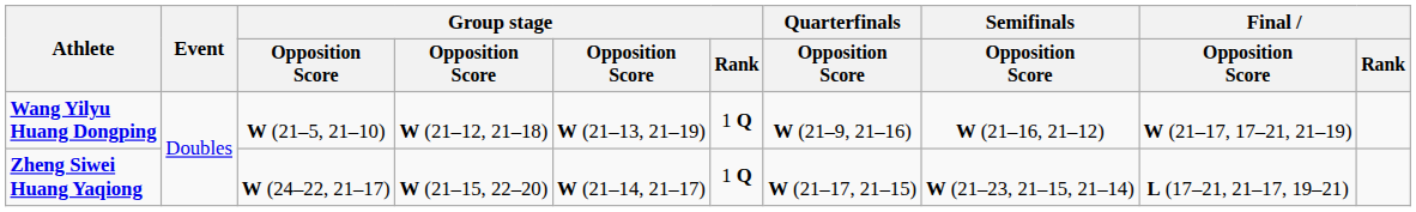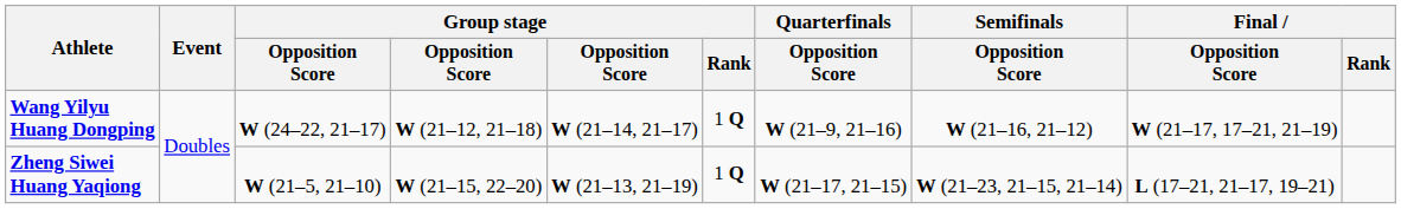 <table class="wikitable" style="font-size:90%">
 <tr>
 <th rowspan=2>Athlete</th>
 <th rowspan=2>Event</th>
 <th colspan=4>Group stage</th>
 <th>Quarterfinals</th>
 <th>Semifinals</th>
 <th colspan=2>Final / </th>
 </tr>
 <tr style="font-size:95%">
 <th>Opposition<br>Score</th>
 <th>Opposition<br>Score</th>
 <th>Opposition<br>Score</th>
 <th>Rank</th>
 <th>Opposition<br>Score</th>
 <th>Opposition<br>Score</th>
 <th>Opposition<br>Score</th>
 <th>Rank</th>
 </tr>
 <tr align="center">
 <td align="left"><strong><a href='#'>Wang Yilyu</a><br><a href='#'>Huang Dongping</a></strong></td>
 <td rowspan="2" align="left"><a href='#'>Doubles</a></td>
-<td><br><strong>W</strong> (21–5, 21–10)</td>
+<td><br><strong>W</strong> (24–22, 21–17)</td>
 <td><br><strong>W</strong> (21–12, 21–18)</td>
-<td><br><strong>W</strong> (21–13, 21–19)</td>
+<td><br><strong>W</strong> (21–14, 21–17)</td>
 <td>1 <strong>Q</strong></td>
 <td><br><strong>W</strong> (21–9, 21–16)</td>
 <td><br><strong>W</strong> (21–16, 21–12)</td>
 <td><br><strong>W</strong> (21–17, 17–21, 21–19)</td>
 <td></td>
 </tr>
 <tr align="center">
 <td align="left"><strong><a href='#'>Zheng Siwei</a><br><a href='#'>Huang Yaqiong</a></strong></td>
-<td><br><strong>W</strong> (24–22, 21–17)</td>
+<td><br><strong>W</strong> (21–5, 21–10)</td>
 <td><br><strong>W</strong> (21–15, 22–20)</td>
-<td><br><strong>W</strong> (21–14, 21–17)</td>
+<td><br><strong>W</strong> (21–13, 21–19)</td>
 <td>1 <strong>Q</strong></td>
 <td><br><strong>W</strong> (21–17, 21–15)</td>
 <td><br><strong>W</strong> (21–23, 21–15, 21–14)</td>
 <td><br><strong>L</strong> (17–21, 21–17, 19–21)</td>
 <td></td>
 </tr>
 </table>
